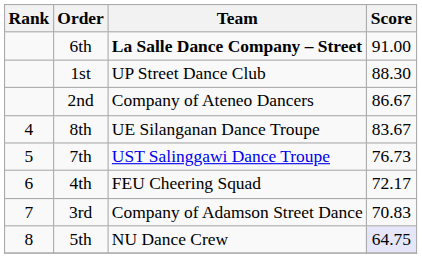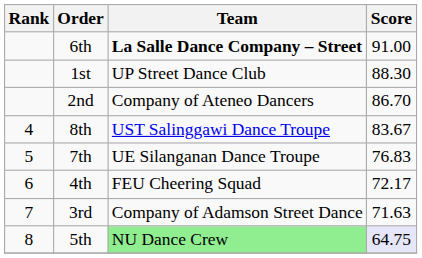 <table class=wikitable style="text-align:center;">
 <tr>
 <th>Rank</th>
 <th>Order</th>
 <th>Team</th>
 <th>Score</th>
 </tr>
 <tr>
 <td></td>
 <td>6th</td>
 <td align=left><strong> La Salle Dance Company – Street</strong></td>
 <td>91.00</td>
 </tr>
 <tr>
 <td></td>
 <td>1st</td>
 <td align=left> UP Street Dance Club</td>
 <td>88.30</td>
 </tr>
 <tr>
 <td></td>
 <td>2nd</td>
 <td align=left> Company of Ateneo Dancers</td>
-<td>86.67</td>
+<td>86.70</td>
 </tr>
 <tr>
 <td>4</td>
 <td>8th</td>
-<td align=left> UE Silanganan Dance Troupe</td>
+<td align=left> <a href='#'>UST Salinggawi Dance Troupe</a></td>
 <td>83.67</td>
 </tr>
 <tr>
 <td>5</td>
 <td>7th</td>
-<td align=left> <a href='#'>UST Salinggawi Dance Troupe</a></td>
-<td>76.73</td>
+<td align=left> UE Silanganan Dance Troupe</td>
+<td>76.83</td>
 </tr>
 <tr>
 <td>6</td>
 <td>4th</td>
 <td align=left> FEU Cheering Squad</td>
 <td>72.17</td>
 </tr>
 <tr>
 <td>7</td>
 <td>3rd</td>
 <td align=left> Company of Adamson Street Dance</td>
-<td>70.83</td>
+<td>71.63</td>
 </tr>
 <tr>
 <td>8</td>
 <td>5th</td>
-<td align=left> NU Dance Crew</td>
+<td align=left style="background: lightgreen;"> NU Dance Crew</td>
 <td style="background: lavender;">64.75</td>
 </tr>
 <tr>
 </tr>
 </table>
